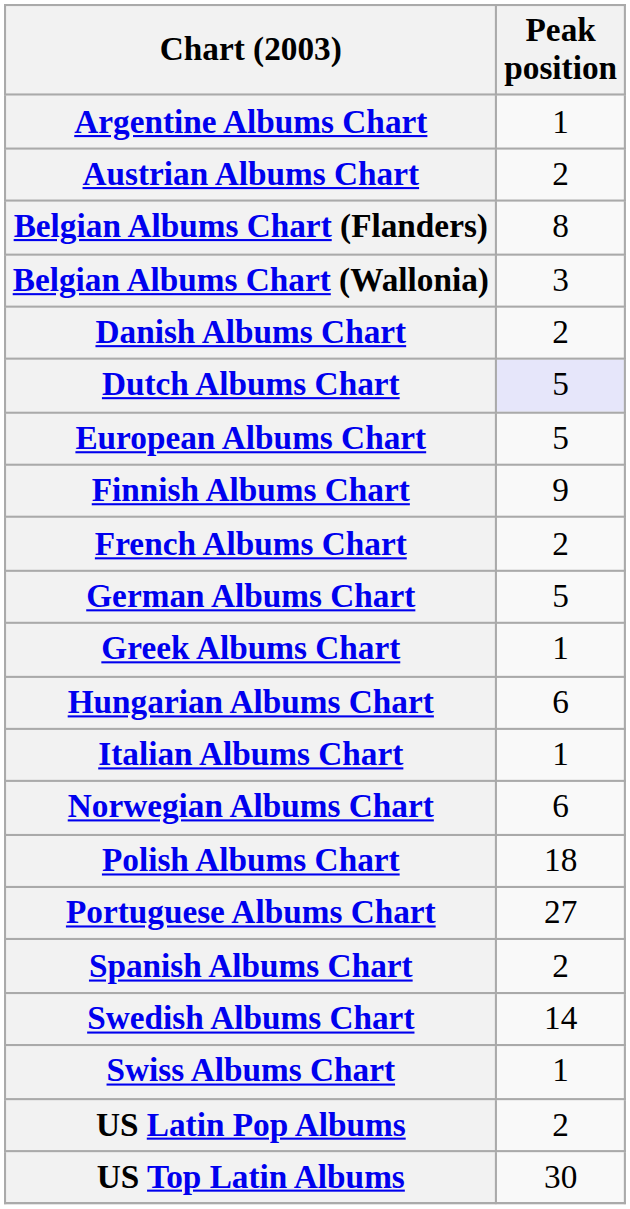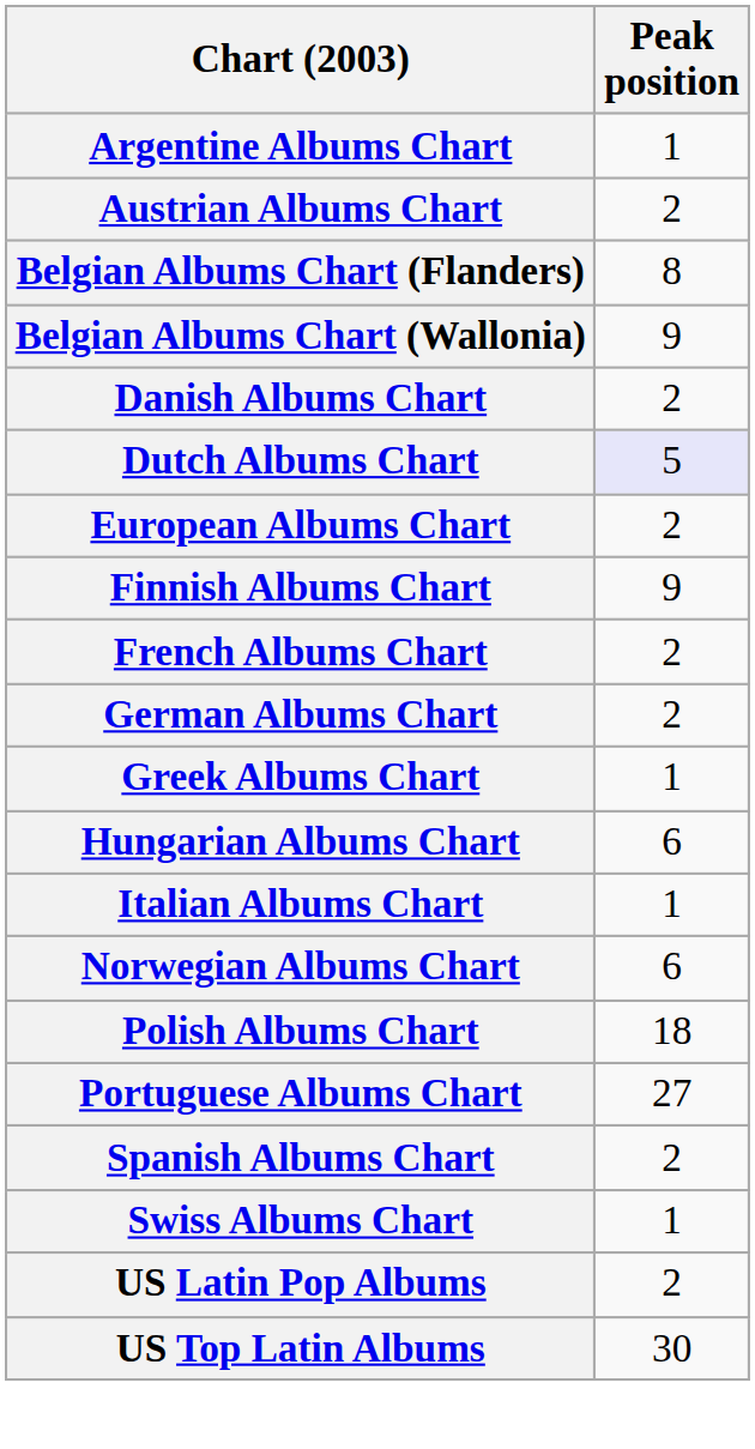 <table class="wikitable sortable plainrowheaders">
 <tr>
 <th>Chart (2003)</th>
 <th>Peak<br>position</th>
 </tr>
 <tr>
 <th scope="row"><a href='#'>Argentine Albums Chart</a></th>
 <td style="text-align:center;">1</td>
 </tr>
 <tr>
 <th scope="row"><a href='#'>Austrian Albums Chart</a></th>
 <td style="text-align:center;">2</td>
 </tr>
 <tr>
 <th scope="row"><a href='#'>Belgian Albums Chart</a> (Flanders)</th>
 <td style="text-align:center;">8</td>
 </tr>
 <tr>
 <th scope="row"><a href='#'>Belgian Albums Chart</a> (Wallonia)</th>
-<td style="text-align:center;">3</td>
+<td style="text-align:center;">9</td>
 </tr>
 <tr>
 <th scope="row"><a href='#'>Danish Albums Chart</a></th>
 <td style="text-align:center;">2</td>
 </tr>
 <tr>
 <th scope="row"><a href='#'>Dutch Albums Chart</a></th>
 <td style="background: lavender; text-align:center;">5</td>
 </tr>
 <tr>
 <th scope="row"><a href='#'>European Albums Chart</a></th>
-<td style="text-align:center;">5</td>
+<td style="text-align:center;">2</td>
 </tr>
 <tr>
 <th scope="row"><a href='#'>Finnish Albums Chart</a></th>
 <td style="text-align:center;">9</td>
 </tr>
 <tr>
 <th scope="row"><a href='#'>French Albums Chart</a></th>
 <td style="text-align:center;">2</td>
 </tr>
 <tr>
 <th scope="row"><a href='#'>German Albums Chart</a></th>
-<td style="text-align:center;">5</td>
+<td style="text-align:center;">2</td>
 </tr>
 <tr>
 <th scope="row"><a href='#'>Greek Albums Chart</a></th>
 <td style="text-align:center;">1</td>
 </tr>
 <tr>
 <th scope="row"><a href='#'>Hungarian Albums Chart</a></th>
 <td style="text-align:center;">6</td>
 </tr>
 <tr>
 <th scope="row"><a href='#'>Italian Albums Chart</a></th>
 <td style="text-align:center;">1</td>
 </tr>
 <tr>
 <th scope="row"><a href='#'>Norwegian Albums Chart</a></th>
 <td style="text-align:center;">6</td>
 </tr>
 <tr>
 <th scope="row"><a href='#'>Polish Albums Chart</a></th>
 <td style="text-align:center;">18</td>
 </tr>
 <tr>
 <th scope="row"><a href='#'>Portuguese Albums Chart</a></th>
 <td style="text-align:center;">27</td>
 </tr>
 <tr>
 <th scope="row"><a href='#'>Spanish Albums Chart</a></th>
 <td style="text-align:center;">2</td>
 </tr>
 <tr>
-<th scope="row"><a href='#'>Swedish Albums Chart</a></th>
-<td style="text-align:center;">14</td>
-</tr>
-<tr>
 <th scope="row"><a href='#'>Swiss Albums Chart</a></th>
 <td style="text-align:center;">1</td>
 </tr>
 <tr>
 <th scope="row">US <a href='#'>Latin Pop Albums</a></th>
 <td style="text-align:center;">2</td>
 </tr>
 <tr>
 <th scope="row">US <a href='#'>Top Latin Albums</a></th>
 <td style="text-align:center;">30</td>
 </tr>
 <tr>
 </tr>
 </table>
